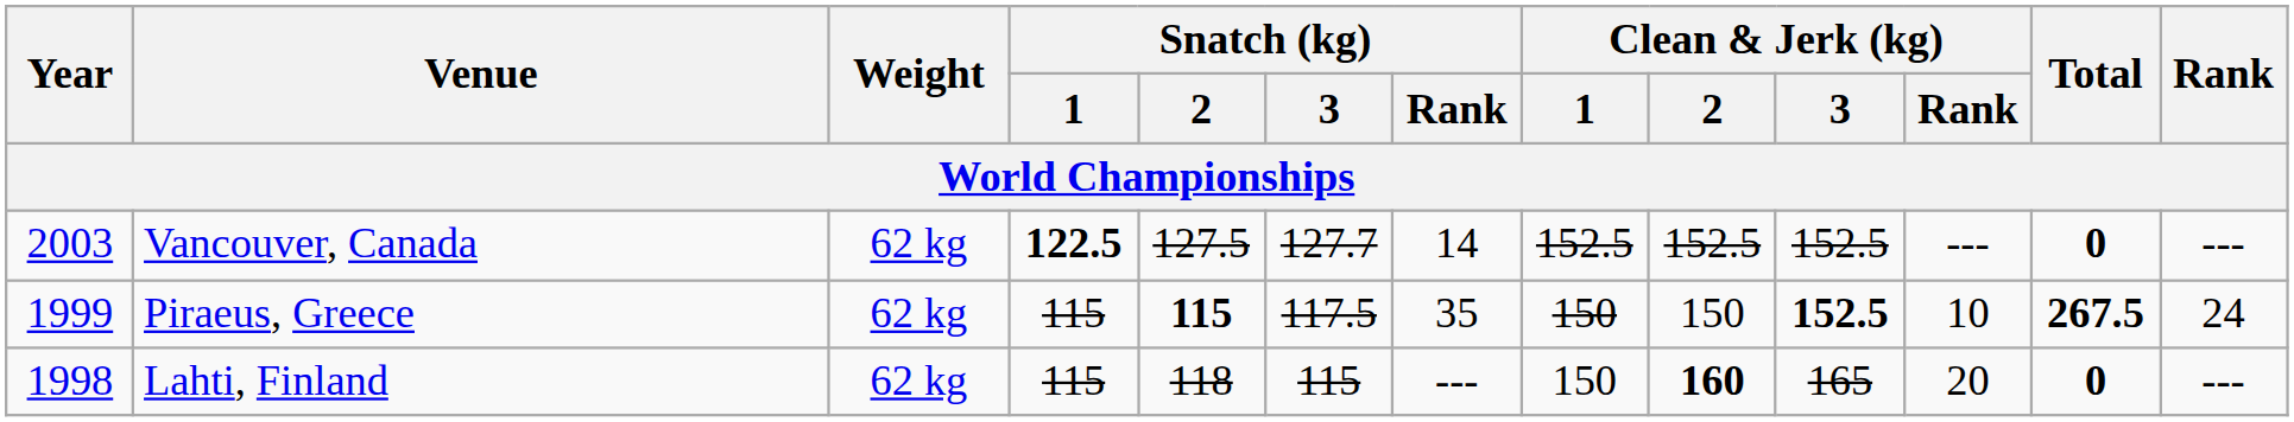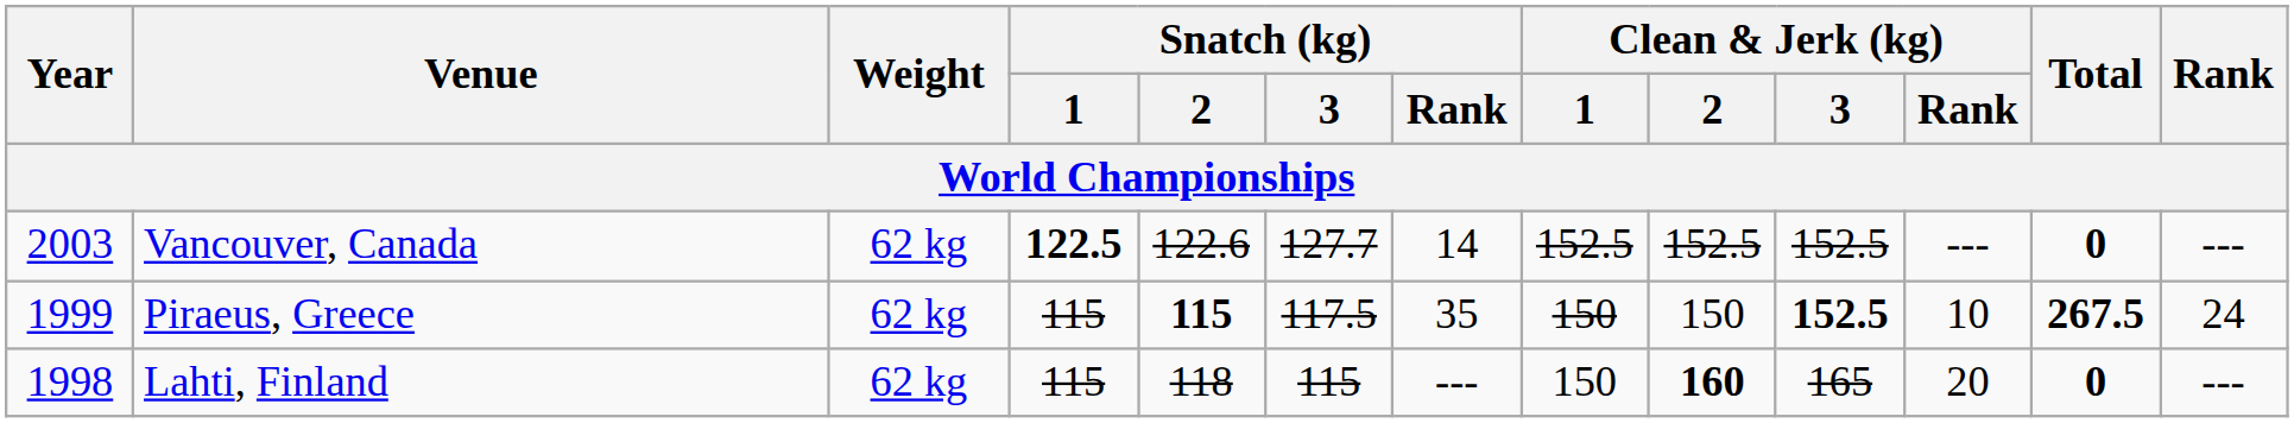 <table class = "wikitable" style="text-align:center;">
 <tr>
 <th rowspan=2 width=40>Year</th>
 <th rowspan=2 width=250>Venue</th>
 <th rowspan=2 width=60>Weight</th>
 <th colspan=4>Snatch (kg)</th>
 <th colspan=4>Clean & Jerk (kg)</th>
 <th rowspan=2 width=40>Total</th>
 <th rowspan=2 width=40>Rank</th>
 </tr>
 <tr>
 <th width=40>1</th>
 <th width=40>2</th>
 <th width=40>3</th>
 <th width=40>Rank</th>
 <th width=40>1</th>
 <th width=40>2</th>
 <th width=40>3</th>
 <th width=40>Rank</th>
 </tr>
 <tr>
 <th colspan=13><a href='#'>World Championships</a></th>
 </tr>
 <tr>
 <td><a href='#'>2003</a></td>
 <td align=left> <a href='#'>Vancouver</a>, <a href='#'>Canada</a></td>
 <td><a href='#'>62 kg</a></td>
 <td><strong>122.5</strong></td>
-<td><s>127.5</s></td>
+<td><s>122.6</s></td>
 <td><s>127.7</s></td>
 <td>14</td>
 <td><s>152.5</s></td>
 <td><s>152.5</s></td>
 <td><s>152.5</s></td>
 <td>---</td>
 <td><strong>0</strong></td>
 <td>---</td>
 </tr>
 <tr>
 <td><a href='#'>1999</a></td>
 <td align=left> <a href='#'>Piraeus</a>, <a href='#'>Greece</a></td>
 <td><a href='#'>62 kg</a></td>
 <td><s>115</s></td>
 <td><strong>115</strong></td>
 <td><s>117.5</s></td>
 <td>35</td>
 <td><s>150</s></td>
 <td>150</td>
 <td><strong>152.5</strong></td>
 <td>10</td>
 <td><strong>267.5</strong></td>
 <td>24</td>
 </tr>
 <tr>
 <td><a href='#'>1998</a></td>
 <td align=left> <a href='#'>Lahti</a>, <a href='#'>Finland</a></td>
 <td><a href='#'>62 kg</a></td>
 <td><s>115</s></td>
 <td><s>118</s></td>
 <td><s>115</s></td>
 <td>---</td>
 <td>150</td>
 <td><strong>160</strong></td>
 <td><s>165</s></td>
 <td>20</td>
 <td><strong>0</strong></td>
 <td>---</td>
 </tr>
 </table>
